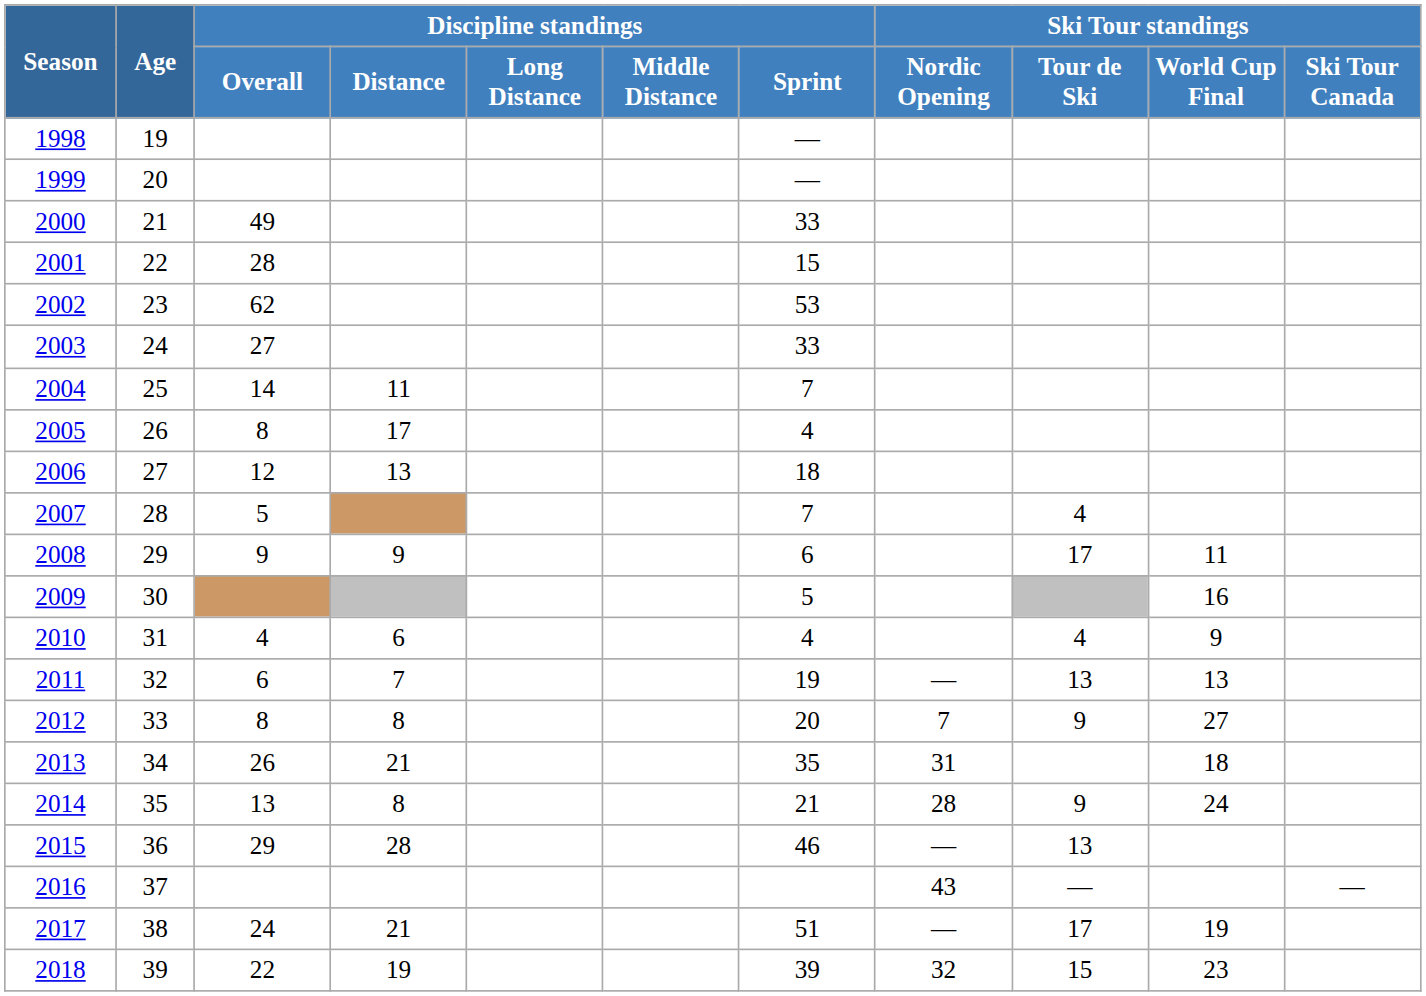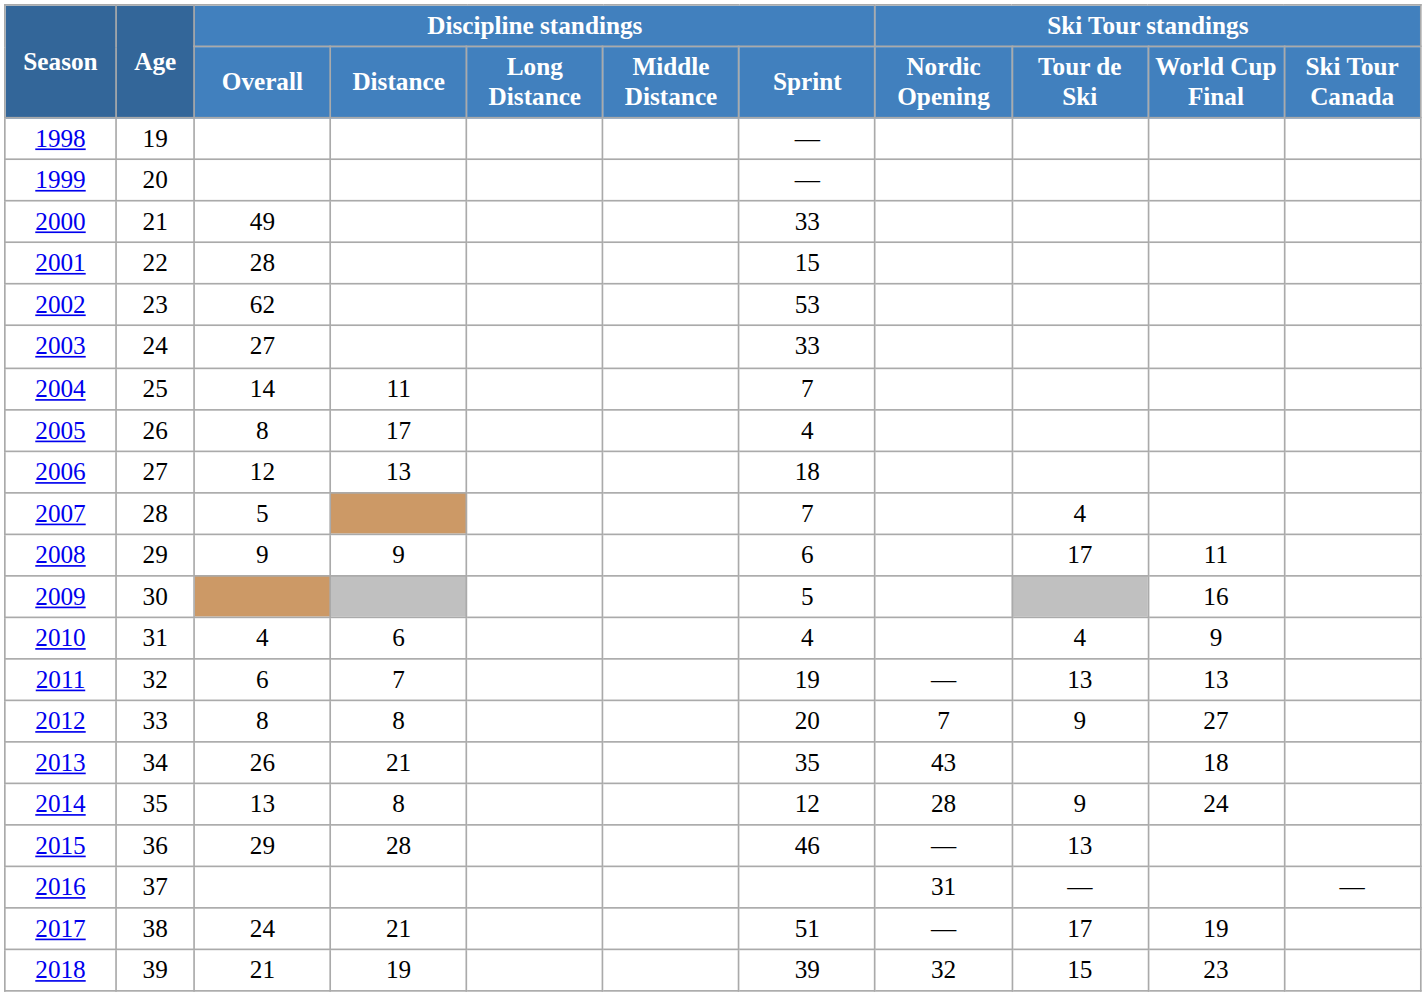 <table class="wikitable" style="font-size:95%; text-align:center; border:grey solid 1px; border-collapse:collapse; background:#ffffff;">
 <tr>
 <th style="background-color:#369; color:white; width:60px;" rowspan="2"> Season </th>
 <th style="background-color:#369; color:white; width:40px;" rowspan="2"> Age </th>
 <th style="background-color:#4180be; color:white;" colspan="5">Discipline standings</th>
 <th style="background-color:#4180be; color:white;" colspan="4">Ski Tour standings</th>
 </tr>
 <tr>
 <th style="background-color:#4180be; color:white; width:75px;">Overall</th>
 <th style="background-color:#4180be; color:white; width:75px;">Distance</th>
 <th style="background-color:#4180be; color:white; width:75px;">Long Distance</th>
 <th style="background-color:#4180be; color:white; width:75px;">Middle Distance</th>
 <th style="background-color:#4180be; color:white; width:75px;">Sprint</th>
 <th style="background-color:#4180be; color:white; width:75px;">Nordic<br>Opening</th>
 <th style="background-color:#4180be; color:white; width:75px;">Tour de<br>Ski</th>
 <th style="background-color:#4180be; color:white; width:75px;">World Cup<br>Final</th>
 <th style="background-color:#4180be; color:white; width:75px;">Ski Tour<br>Canada</th>
 </tr>
 <tr>
 <td><a href='#'>1998</a></td>
 <td>19</td>
 <td></td>
 <td></td>
 <td></td>
 <td></td>
 <td>—</td>
 <td></td>
 <td></td>
 <td></td>
 <td></td>
 </tr>
 <tr>
 <td><a href='#'>1999</a></td>
 <td>20</td>
 <td></td>
 <td></td>
 <td></td>
 <td></td>
 <td>—</td>
 <td></td>
 <td></td>
 <td></td>
 <td></td>
 </tr>
 <tr>
 <td><a href='#'>2000</a></td>
 <td>21</td>
 <td>49</td>
 <td></td>
 <td></td>
 <td></td>
 <td>33</td>
 <td></td>
 <td></td>
 <td></td>
 <td></td>
 </tr>
 <tr>
 <td><a href='#'>2001</a></td>
 <td>22</td>
 <td>28</td>
 <td></td>
 <td></td>
 <td></td>
 <td>15</td>
 <td></td>
 <td></td>
 <td></td>
 <td></td>
 </tr>
 <tr>
 <td><a href='#'>2002</a></td>
 <td>23</td>
 <td>62</td>
 <td></td>
 <td></td>
 <td></td>
 <td>53</td>
 <td></td>
 <td></td>
 <td></td>
 <td></td>
 </tr>
 <tr>
 <td><a href='#'>2003</a></td>
 <td>24</td>
 <td>27</td>
 <td></td>
 <td></td>
 <td></td>
 <td>33</td>
 <td></td>
 <td></td>
 <td></td>
 <td></td>
 </tr>
 <tr>
 <td><a href='#'>2004</a></td>
 <td>25</td>
 <td>14</td>
 <td>11</td>
 <td></td>
 <td></td>
 <td>7</td>
 <td></td>
 <td></td>
 <td></td>
 <td></td>
 </tr>
 <tr>
 <td><a href='#'>2005</a></td>
 <td>26</td>
 <td>8</td>
 <td>17</td>
 <td></td>
 <td></td>
 <td>4</td>
 <td></td>
 <td></td>
 <td></td>
 <td></td>
 </tr>
 <tr>
 <td><a href='#'>2006</a></td>
 <td>27</td>
 <td>12</td>
 <td>13</td>
 <td></td>
 <td></td>
 <td>18</td>
 <td></td>
 <td></td>
 <td></td>
 <td></td>
 </tr>
 <tr>
 <td><a href='#'>2007</a></td>
 <td>28</td>
 <td>5</td>
 <td style="background:#c96;"></td>
 <td></td>
 <td></td>
 <td>7</td>
 <td></td>
 <td>4</td>
 <td></td>
 <td></td>
 </tr>
 <tr>
 <td><a href='#'>2008</a></td>
 <td>29</td>
 <td>9</td>
 <td>9</td>
 <td></td>
 <td></td>
 <td>6</td>
 <td></td>
 <td>17</td>
 <td>11</td>
 <td></td>
 </tr>
 <tr>
 <td><a href='#'>2009</a></td>
 <td>30</td>
 <td style="background:#c96;"></td>
 <td style="background: silver;"></td>
 <td></td>
 <td></td>
 <td>5</td>
 <td></td>
 <td style="background: silver;"></td>
 <td>16</td>
 <td></td>
 </tr>
 <tr>
 <td><a href='#'>2010</a></td>
 <td>31</td>
 <td>4</td>
 <td>6</td>
 <td></td>
 <td></td>
 <td>4</td>
 <td></td>
 <td>4</td>
 <td>9</td>
 <td></td>
 </tr>
 <tr>
 <td><a href='#'>2011</a></td>
 <td>32</td>
 <td>6</td>
 <td>7</td>
 <td></td>
 <td></td>
 <td>19</td>
 <td>—</td>
 <td>13</td>
 <td>13</td>
 <td></td>
 </tr>
 <tr>
 <td><a href='#'>2012</a></td>
 <td>33</td>
 <td>8</td>
 <td>8</td>
 <td></td>
 <td></td>
 <td>20</td>
 <td>7</td>
 <td>9</td>
 <td>27</td>
 <td></td>
 </tr>
 <tr>
 <td><a href='#'>2013</a></td>
 <td>34</td>
 <td>26</td>
 <td>21</td>
 <td></td>
 <td></td>
 <td>35</td>
-<td>31</td>
+<td>43</td>
 <td></td>
 <td>18</td>
 <td></td>
 </tr>
 <tr>
 <td><a href='#'>2014</a></td>
 <td>35</td>
 <td>13</td>
 <td>8</td>
 <td></td>
 <td></td>
-<td>21</td>
+<td>12</td>
 <td>28</td>
 <td>9</td>
 <td>24</td>
 <td></td>
 </tr>
 <tr>
 <td><a href='#'>2015</a></td>
 <td>36</td>
 <td>29</td>
 <td>28</td>
 <td></td>
 <td></td>
 <td>46</td>
 <td>—</td>
 <td>13</td>
 <td></td>
 <td></td>
 </tr>
 <tr>
 <td><a href='#'>2016</a></td>
 <td>37</td>
 <td></td>
 <td></td>
 <td></td>
 <td></td>
 <td></td>
-<td>43</td>
+<td>31</td>
 <td>—</td>
 <td></td>
 <td>—</td>
 </tr>
 <tr>
 <td><a href='#'>2017</a></td>
 <td>38</td>
 <td>24</td>
 <td>21</td>
 <td></td>
 <td></td>
 <td>51</td>
 <td>—</td>
 <td>17</td>
 <td>19</td>
 <td></td>
 </tr>
 <tr>
 <td><a href='#'>2018</a></td>
 <td>39</td>
-<td>22</td>
+<td>21</td>
 <td>19</td>
 <td></td>
 <td></td>
 <td>39</td>
 <td>32</td>
 <td>15</td>
 <td>23</td>
 <td></td>
 </tr>
 </table>
